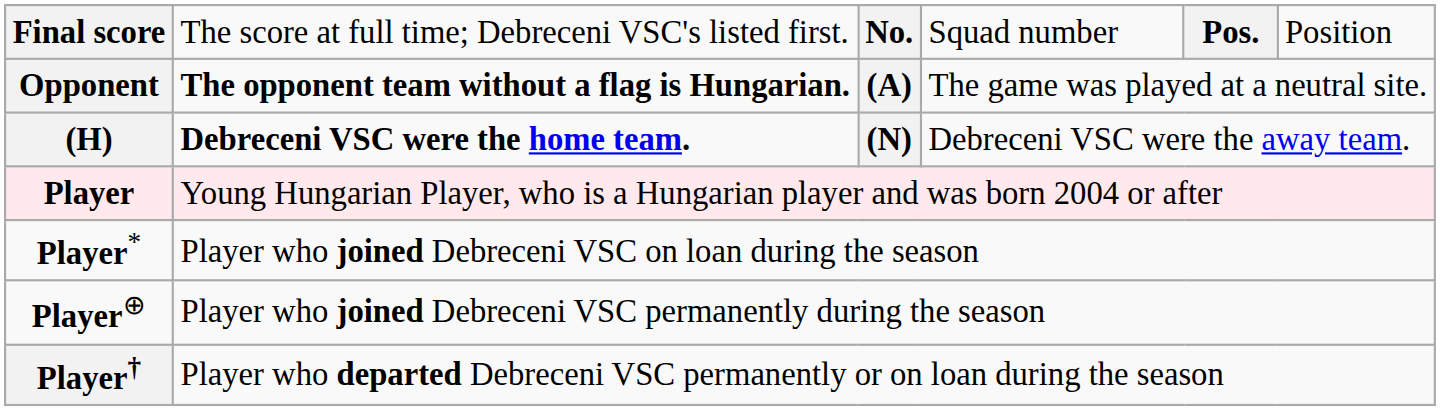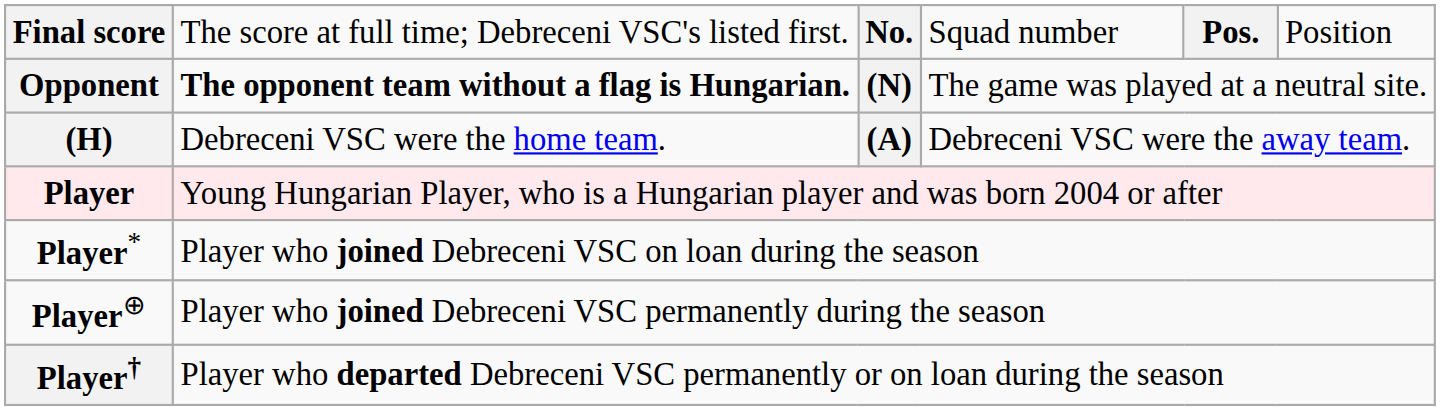 <table class="wikitable" style="font-size:95%;">
 <tr>
 <th>Final score</th>
 <td>The score at full time; Debreceni VSC's listed first.</td>
 <th>No.</th>
 <td>Squad number</td>
 <th>Pos.</th>
 <td>Position</td>
 </tr>
 <tr>
 <th>Opponent</th>
 <td><strong>The opponent team without a flag is Hungarian.</strong></td>
-<th>(A)</th>
+<th>(N)</th>
 <td colspan="3">The game was played at a neutral site.</td>
 </tr>
 <tr>
 <th>(H)</th>
-<td><strong>Debreceni VSC were the <a href='#'>home team</a>.</strong></td>
-<th>(N)</th>
+<td>Debreceni VSC were the <a href='#'>home team</a>.</td>
+<th>(A)</th>
 <td colspan="3">Debreceni VSC were the <a href='#'>away team</a>.</td>
 </tr>
 <tr bgcolor="#ffe9ec">
 <td align="center"><strong>Player</strong></td>
 <td colspan="5">Young Hungarian Player, who is a Hungarian player and was born 2004 or after</td>
 </tr>
 <tr>
 <td align="center"><strong>Player</strong><sup>*</sup></td>
 <td colspan="5">Player who <strong>joined</strong> Debreceni VSC on loan during the season</td>
 </tr>
 <tr>
 <td align="center"><strong>Player</strong><sup>⊕</sup></td>
 <td colspan="5">Player who <strong>joined</strong> Debreceni VSC permanently during the season</td>
 </tr>
 <tr>
 <th>Player<sup>†</sup></th>
 <td colspan="5">Player who <strong>departed</strong> Debreceni VSC permanently or on loan during the season</td>
 </tr>
 </table>
